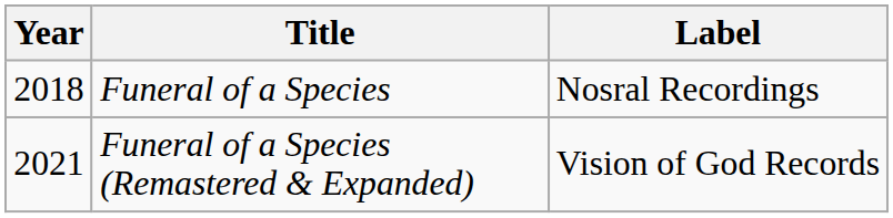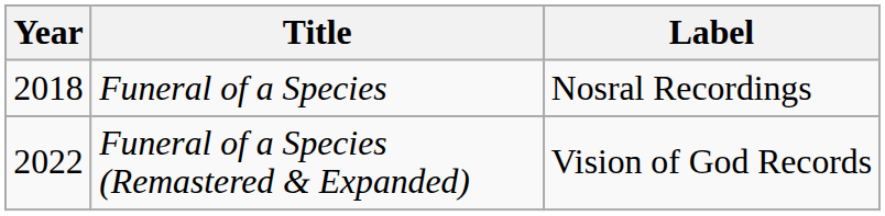 <table class="wikitable">
 <tr>
 <th rowspan="1">Year</th>
 <th width="200" rowspan="1">Title</th>
 <th rowspan="1">Label</th>
 </tr>
 <tr>
 <td>2018</td>
 <td><em>Funeral of a Species</em></td>
 <td rowspan="1">Nosral Recordings</td>
 </tr>
 <tr>
-<td>2021</td>
+<td>2022</td>
 <td><em>Funeral of a Species (Remastered & Expanded)</em></td>
 <td rowspan="1">Vision of God Records</td>
 </tr>
 </table>
